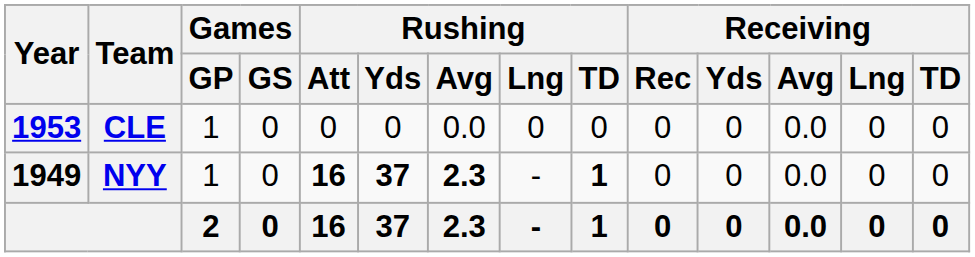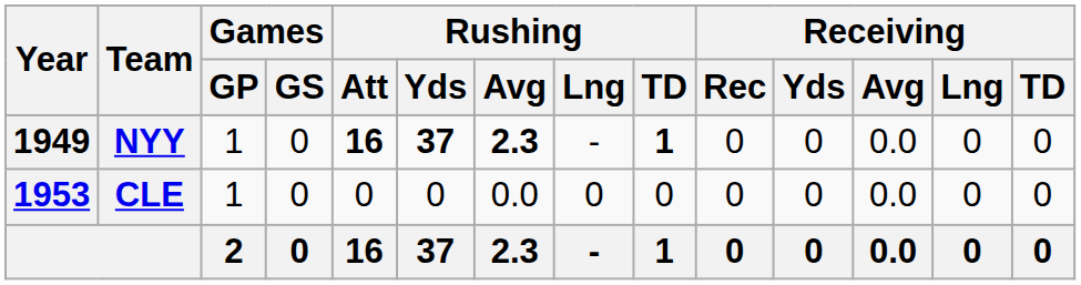 <table class="wikitable" style="text-align:center;">
 <tr>
 <th rowspan="2">Year</th>
 <th rowspan="2">Team</th>
 <th colspan="2">Games</th>
 <th colspan="5">Rushing</th>
 <th colspan="5">Receiving</th>
 </tr>
 <tr>
 <th>GP</th>
 <th>GS</th>
 <th>Att</th>
 <th>Yds</th>
 <th>Avg</th>
 <th>Lng</th>
 <th>TD</th>
 <th>Rec</th>
 <th>Yds</th>
 <th>Avg</th>
 <th>Lng</th>
 <th>TD</th>
 </tr>
 <tr>
+<th>1949</th>
+<th><a href='#'>NYY</a></th>
+<td>1</td>
+<td>0</td>
+<td><strong>16</strong></td>
+<td><strong>37</strong></td>
+<td><strong>2.3</strong></td>
+<td>-</td>
+<td><strong>1</strong></td>
+<td>0</td>
+<td>0</td>
+<td>0.0</td>
+<td>0</td>
+<td>0</td>
+</tr>
+<tr>
 <th><a href='#'>1953</a></th>
 <th><a href='#'>CLE</a></th>
 <td>1</td>
 <td>0</td>
 <td>0</td>
 <td>0</td>
 <td>0.0</td>
 <td>0</td>
 <td>0</td>
-<td>0</td>
-<td>0</td>
-<td>0.0</td>
-<td>0</td>
-<td>0</td>
-</tr>
-<tr>
-<th>1949</th>
-<th><a href='#'>NYY</a></th>
-<td>1</td>
-<td>0</td>
-<td><strong>16</strong></td>
-<td><strong>37</strong></td>
-<td><strong>2.3</strong></td>
-<td>-</td>
-<td><strong>1</strong></td>
 <td>0</td>
 <td>0</td>
 <td>0.0</td>
 <td>0</td>
 <td>0</td>
 </tr>
 <tr>
 <th colspan="2"></th>
 <th>2</th>
 <th>0</th>
 <th>16</th>
 <th>37</th>
 <th>2.3</th>
 <th>-</th>
 <th>1</th>
 <th>0</th>
 <th>0</th>
 <th>0.0</th>
 <th>0</th>
 <th>0</th>
 </tr>
 </table>
